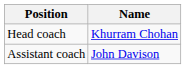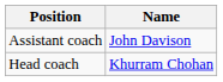 <table class="wikitable">
 <tr>
 <th>Position</th>
 <th>Name</th>
 </tr>
 <tr>
+<td>Assistant coach</td>
+<td><a href='#'>John Davison</a></td>
+</tr>
+<tr>
 <td>Head coach</td>
 <td><a href='#'>Khurram Chohan</a></td>
 </tr>
-<tr>
-<td>Assistant coach</td>
-<td><a href='#'>John Davison</a></td>
-</tr>
 </table>
